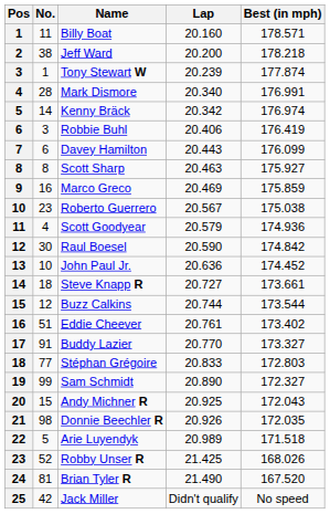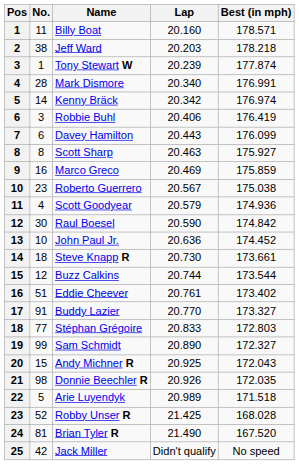 <table class="wikitable sortable" "style=fontsize=95%">
 <tr>
 <th>Pos</th>
 <th>No.</th>
 <th>Name</th>
 <th>Lap</th>
 <th>Best (in mph)</th>
 </tr>
 <tr>
 <th scope="row">1</th>
 <td align=center>11</td>
 <td> <a href='#'>Billy Boat</a></td>
 <td align="center">20.160</td>
 <td align="center">178.571</td>
 </tr>
 <tr>
 <th scope="row">2</th>
 <td align=center>38</td>
 <td> <a href='#'>Jeff Ward</a></td>
-<td align="center">20.200</td>
+<td align="center">20.203</td>
 <td align="center">178.218</td>
 </tr>
 <tr>
 <th scope="row">3</th>
 <td align=center>1</td>
 <td> <a href='#'>Tony Stewart</a> <strong><span>W</span></strong></td>
 <td align="center">20.239</td>
 <td align="center">177.874</td>
 </tr>
 <tr>
 <th scope="row">4</th>
 <td align=center>28</td>
 <td> <a href='#'>Mark Dismore</a></td>
 <td align="center">20.340</td>
 <td align="center">176.991</td>
 </tr>
 <tr>
 <th scope="row">5</th>
 <td align=center>14</td>
 <td> <a href='#'>Kenny Bräck</a></td>
 <td align="center">20.342</td>
 <td align="center">176.974</td>
 </tr>
 <tr>
 <th scope="row">6</th>
 <td align=center>3</td>
 <td> <a href='#'>Robbie Buhl</a></td>
 <td align="center">20.406</td>
 <td align="center">176.419</td>
 </tr>
 <tr>
 <th scope="row">7</th>
 <td align=center>6</td>
 <td> <a href='#'>Davey Hamilton</a></td>
 <td align="center">20.443</td>
 <td align="center">176.099</td>
 </tr>
 <tr>
 <th scope="row">8</th>
 <td align=center>8</td>
 <td> <a href='#'>Scott Sharp</a></td>
 <td align="center">20.463</td>
 <td align="center">175.927</td>
 </tr>
 <tr>
 <th scope="row">9</th>
 <td align=center>16</td>
 <td> <a href='#'>Marco Greco</a></td>
 <td align="center">20.469</td>
 <td align="center">175.859</td>
 </tr>
 <tr>
 <th scope="row">10</th>
 <td align=center>23</td>
 <td> <a href='#'>Roberto Guerrero</a></td>
 <td align="center">20.567</td>
 <td align="center">175.038</td>
 </tr>
 <tr>
 <th scope="row">11</th>
 <td align=center>4</td>
 <td> <a href='#'>Scott Goodyear</a></td>
 <td align="center">20.579</td>
 <td align="center">174.936</td>
 </tr>
 <tr>
 <th scope="row">12</th>
 <td align=center>30</td>
 <td> <a href='#'>Raul Boesel</a></td>
 <td align="center">20.590</td>
 <td align="center">174.842</td>
 </tr>
 <tr>
 <th scope="row">13</th>
 <td align=center>10</td>
 <td> <a href='#'>John Paul Jr.</a></td>
 <td align="center">20.636</td>
 <td align="center">174.452</td>
 </tr>
 <tr>
 <th scope="row">14</th>
 <td align=center>18</td>
 <td> <a href='#'>Steve Knapp</a> <strong><span>R</span></strong></td>
-<td align="center">20.727</td>
+<td align="center">20.730</td>
 <td align="center">173.661</td>
 </tr>
 <tr>
 <th scope="row">15</th>
 <td align=center>12</td>
 <td> <a href='#'>Buzz Calkins</a></td>
 <td align="center">20.744</td>
 <td align="center">173.544</td>
 </tr>
 <tr>
 <th scope="row">16</th>
 <td align=center>51</td>
 <td> <a href='#'>Eddie Cheever</a></td>
 <td align="center">20.761</td>
 <td align="center">173.402</td>
 </tr>
 <tr>
 <th scope="row">17</th>
 <td align=center>91</td>
 <td> <a href='#'>Buddy Lazier</a></td>
 <td align="center">20.770</td>
 <td align="center">173.327</td>
 </tr>
 <tr>
 <th scope="row">18</th>
 <td align=center>77</td>
 <td> <a href='#'>Stéphan Grégoire</a></td>
 <td align="center">20.833</td>
 <td align="center">172.803</td>
 </tr>
 <tr>
 <th scope="row">19</th>
 <td align=center>99</td>
 <td> <a href='#'>Sam Schmidt</a></td>
 <td align="center">20.890</td>
 <td align="center">172.327</td>
 </tr>
 <tr>
 <th scope="row">20</th>
 <td align=center>15</td>
 <td> <a href='#'>Andy Michner</a> <strong><span>R</span></strong></td>
 <td align="center">20.925</td>
 <td align="center">172.043</td>
 </tr>
 <tr>
 <th scope="row">21</th>
 <td align=center>98</td>
 <td> <a href='#'>Donnie Beechler</a> <strong><span>R</span></strong></td>
 <td align="center">20.926</td>
 <td align="center">172.035</td>
 </tr>
 <tr>
 <th scope="row">22</th>
 <td align=center>5</td>
 <td> <a href='#'>Arie Luyendyk</a></td>
 <td align="center">20.989</td>
 <td align="center">171.518</td>
 </tr>
 <tr>
 <th scope="row">23</th>
 <td align=center>52</td>
 <td> <a href='#'>Robby Unser</a> <strong><span>R</span></strong></td>
 <td align="center">21.425</td>
-<td align="center">168.026</td>
+<td align="center">168.028</td>
 </tr>
 <tr>
 <th scope="row">24</th>
 <td align=center>81</td>
 <td> <a href='#'>Brian Tyler</a> <strong><span>R</span></strong></td>
 <td align="center">21.490</td>
 <td align="center">167.520</td>
 </tr>
 <tr>
 <th scope="row">25</th>
 <td align=center>42</td>
 <td> <a href='#'>Jack Miller</a></td>
 <td align="center">Didn't qualify</td>
 <td align="center">No speed</td>
 </tr>
 </table>
